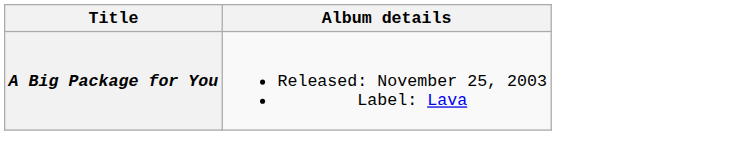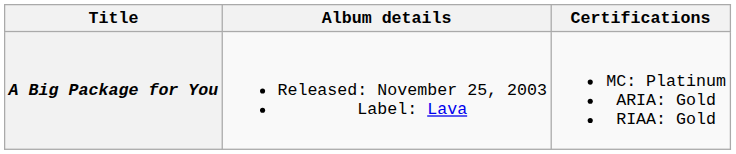 <table class="wikitable plainrowheaders" style="text-align:center;">
 <tr>
 <th scope="col">Title</th>
 <th scope="col">Album details</th>
+<th scope="col">Certifications</th>
 </tr>
 <tr>
 <th scope="row"><em>A Big Package for You</em></th>
 <td><br><ul><li>Released: November 25, 2003</li><li>Label: <a href='#'>Lava</a></li></ul></td>
+<td><br><ul><li>MC: Platinum</li><li>ARIA: Gold</li><li>RIAA: Gold</li></ul></td>
 </tr>
 </table>
